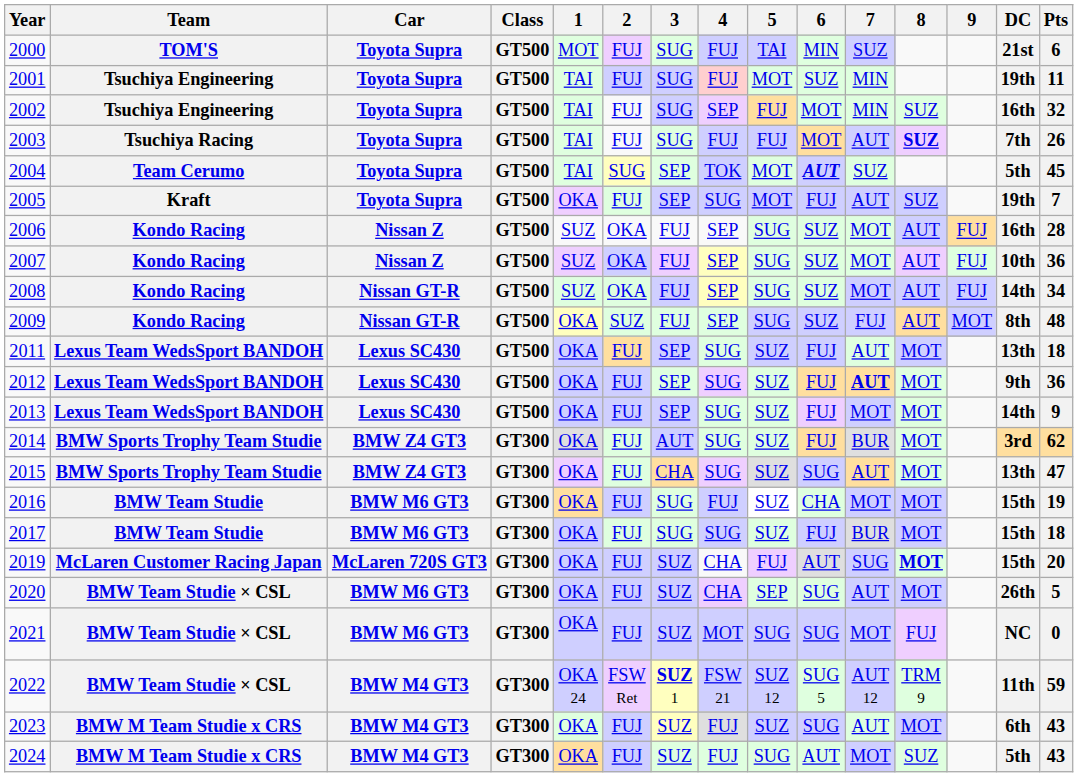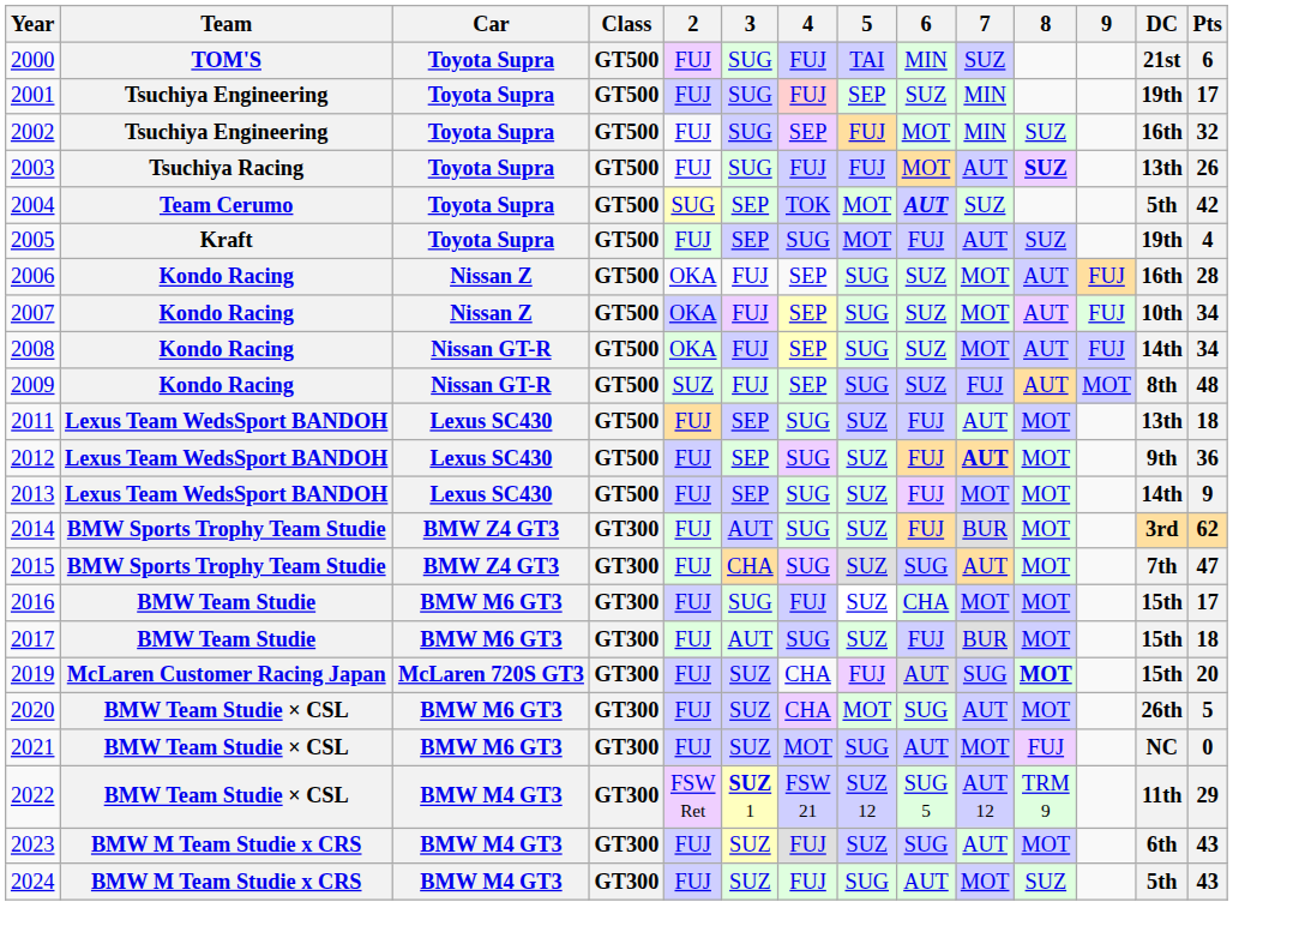 <table class="wikitable" style="text-align:center; font-size:90%">
 <tr>
 <th>Year</th>
 <th>Team</th>
 <th>Car</th>
 <th>Class</th>
-<th>1</th>
 <th>2</th>
 <th>3</th>
 <th>4</th>
 <th>5</th>
 <th>6</th>
 <th>7</th>
 <th>8</th>
 <th>9</th>
 <th>DC</th>
 <th>Pts</th>
 </tr>
 <tr>
 <td><a href='#'>2000</a></td>
 <th><a href='#'>TOM'S</a></th>
 <th><a href='#'>Toyota Supra</a></th>
 <th>GT500</th>
-<td style="background:#DFFFDF;"><a href='#'>MOT</a><br></td>
 <td style="background:#EFCFFF;"><a href='#'>FUJ</a><br></td>
 <td style="background:#DFFFDF;"><a href='#'>SUG</a><br></td>
 <td style="background:#CFCFFF;"><a href='#'>FUJ</a><br></td>
 <td style="background:#CFCFFF;"><a href='#'>TAI</a><br></td>
 <td style="background:#DFFFDF;"><a href='#'>MIN</a><br></td>
 <td style="background:#CFCFFF;"><a href='#'>SUZ</a><br></td>
 <td></td>
 <td></td>
 <th>21st</th>
 <th>6</th>
 </tr>
 <tr>
 <td><a href='#'>2001</a></td>
 <th>Tsuchiya Engineering</th>
 <th><a href='#'>Toyota Supra</a></th>
 <th>GT500</th>
-<td style="background:#DFFFDF;"><a href='#'>TAI</a><br></td>
 <td style="background:#CFCFFF;"><a href='#'>FUJ</a><br></td>
 <td style="background:#CFCFFF;"><a href='#'>SUG</a><br></td>
 <td style="background:#FFCFCF;"><a href='#'>FUJ</a><br></td>
-<td style="background:#DFFFDF;"><a href='#'>MOT</a><br></td>
+<td style="background:#DFFFDF;"><a href='#'>SEP</a><br></td>
 <td style="background:#DFFFDF;"><a href='#'>SUZ</a><br></td>
 <td style="background:#DFFFDF;"><a href='#'>MIN</a><br></td>
 <td></td>
 <td></td>
 <th>19th</th>
-<th>11</th>
+<th>17</th>
 </tr>
 <tr>
 <td><a href='#'>2002</a></td>
 <th>Tsuchiya Engineering</th>
 <th><a href='#'>Toyota Supra</a></th>
 <th>GT500</th>
-<td style="background:#DFFFDF;"><a href='#'>TAI</a><br></td>
 <td><a href='#'>FUJ</a></td>
 <td style="background:#CFCFFF;"><a href='#'>SUG</a><br></td>
 <td style="background:#EFCFFF;"><a href='#'>SEP</a><br></td>
 <td style="background:#FFDF9F;"><a href='#'>FUJ</a><br></td>
 <td style="background:#DFFFDF;"><a href='#'>MOT</a><br></td>
 <td style="background:#DFFFDF;"><a href='#'>MIN</a><br></td>
 <td style="background:#DFFFDF;"><a href='#'>SUZ</a><br></td>
 <td></td>
 <th>16th</th>
 <th>32</th>
 </tr>
 <tr>
 <td><a href='#'>2003</a></td>
 <th>Tsuchiya Racing</th>
 <th><a href='#'>Toyota Supra</a></th>
 <th>GT500</th>
-<td style="background:#DFFFDF;"><a href='#'>TAI</a><br></td>
 <td><a href='#'>FUJ</a></td>
 <td style="background:#DFFFDF;"><a href='#'>SUG</a><br></td>
 <td style="background:#CFCFFF;"><a href='#'>FUJ</a><br></td>
 <td style="background:#CFCFFF;"><a href='#'>FUJ</a><br></td>
 <td style="background:#FFDF9F;"><a href='#'>MOT</a><br></td>
 <td style="background:#CFCFFF;"><a href='#'>AUT</a><br></td>
 <td style="background:#EFCFFF;"><strong><a href='#'>SUZ</a></strong><br></td>
 <td></td>
-<th>7th</th>
+<th>13th</th>
 <th>26</th>
 </tr>
 <tr>
 <td><a href='#'>2004</a></td>
 <th><a href='#'>Team Cerumo</a></th>
 <th><a href='#'>Toyota Supra</a></th>
 <th>GT500</th>
-<td style="background:#DFFFDF;"><a href='#'>TAI</a><br></td>
 <td style="background:#FFFFBF;"><a href='#'>SUG</a><br></td>
 <td style="background:#DFFFDF;"><a href='#'>SEP</a><br></td>
 <td style="background:#CFCFFF;"><a href='#'>TOK</a><br></td>
 <td style="background:#DFFFDF;"><a href='#'>MOT</a><br></td>
 <td style="background:#CFCFFF;"><strong><em><a href='#'>AUT</a></em></strong><br></td>
 <td style="background:#DFFFDF;"><a href='#'>SUZ</a><br></td>
 <td></td>
 <td></td>
 <th>5th</th>
-<th>45</th>
+<th>42</th>
 </tr>
 <tr>
 <td><a href='#'>2005</a></td>
 <th>Kraft</th>
 <th><a href='#'>Toyota Supra</a></th>
 <th>GT500</th>
-<td style="background:#EFCFFF;"><a href='#'>OKA</a><br></td>
 <td style="background:#DFFFDF;"><a href='#'>FUJ</a><br></td>
 <td style="background:#CFCFFF;"><a href='#'>SEP</a><br></td>
 <td style="background:#CFCFFF;"><a href='#'>SUG</a><br></td>
 <td style="background:#CFCFFF;"><a href='#'>MOT</a><br></td>
 <td style="background:#CFCFFF;"><a href='#'>FUJ</a><br></td>
 <td style="background:#CFCFFF;"><a href='#'>AUT</a><br></td>
 <td style="background:#CFCFFF;"><a href='#'>SUZ</a><br></td>
 <td></td>
 <th>19th</th>
-<th>7</th>
+<th>4</th>
 </tr>
 <tr>
 <td><a href='#'>2006</a></td>
 <th><a href='#'>Kondo Racing</a></th>
 <th><a href='#'>Nissan Z</a></th>
 <th>GT500</th>
-<td><a href='#'>SUZ</a></td>
 <td><a href='#'>OKA</a></td>
 <td><a href='#'>FUJ</a></td>
 <td><a href='#'>SEP</a></td>
 <td style="background:#DFFFDF;"><a href='#'>SUG</a><br></td>
 <td style="background:#DFFFDF;"><a href='#'>SUZ</a><br></td>
 <td style="background:#DFFFDF;"><a href='#'>MOT</a><br></td>
 <td style="background:#CFCFFF;"><a href='#'>AUT</a><br></td>
 <td style="background:#FFDF9F;"><a href='#'>FUJ</a><br></td>
 <th>16th</th>
 <th>28</th>
 </tr>
 <tr>
 <td><a href='#'>2007</a></td>
 <th><a href='#'>Kondo Racing</a></th>
 <th><a href='#'>Nissan Z</a></th>
 <th>GT500</th>
-<td style="background:#EFCFFF;"><a href='#'>SUZ</a><br></td>
 <td style="background:#CFCFFF;"><a href='#'>OKA</a><br></td>
 <td style="background:#EFCFFF;"><a href='#'>FUJ</a><br></td>
 <td style="background:#FFFFBF;"><a href='#'>SEP</a><br></td>
 <td style="background:#DFFFDF;"><a href='#'>SUG</a><br></td>
 <td style="background:#DFFFDF;"><a href='#'>SUZ</a><br></td>
 <td style="background:#DFFFDF;"><a href='#'>MOT</a><br></td>
 <td style="background:#EFCFFF;"><a href='#'>AUT</a><br></td>
 <td style="background:#DFFFDF;"><a href='#'>FUJ</a><br></td>
 <th>10th</th>
-<th>36</th>
+<th>34</th>
 </tr>
 <tr>
 <td><a href='#'>2008</a></td>
 <th><a href='#'>Kondo Racing</a></th>
 <th><a href='#'>Nissan GT-R</a></th>
 <th>GT500</th>
-<td style="background:#DFFFDF;"><a href='#'>SUZ</a><br></td>
 <td style="background:#DFFFDF;"><a href='#'>OKA</a><br></td>
 <td style="background:#CFCFFF;"><a href='#'>FUJ</a><br></td>
 <td style="background:#FFFFBF;"><a href='#'>SEP</a><br></td>
 <td style="background:#DFFFDF;"><a href='#'>SUG</a><br></td>
 <td style="background:#DFFFDF;"><a href='#'>SUZ</a><br></td>
 <td style="background:#CFCFFF;"><a href='#'>MOT</a><br></td>
 <td style="background:#CFCFFF;"><a href='#'>AUT</a><br></td>
 <td style="background:#CFCFFF;"><a href='#'>FUJ</a><br></td>
 <th>14th</th>
 <th>34</th>
 </tr>
 <tr>
 <td><a href='#'>2009</a></td>
 <th><a href='#'>Kondo Racing</a></th>
 <th><a href='#'>Nissan GT-R</a></th>
 <th>GT500</th>
-<td style="background:#FFFFBF;"><a href='#'>OKA</a><br></td>
 <td style="background:#DFFFDF;"><a href='#'>SUZ</a><br></td>
 <td style="background:#DFFFDF;"><a href='#'>FUJ</a><br></td>
 <td style="background:#DFFFDF;"><a href='#'>SEP</a><br></td>
 <td style="background:#CFCFFF;"><a href='#'>SUG</a><br></td>
 <td style="background:#CFCFFF;"><a href='#'>SUZ</a><br></td>
 <td style="background:#CFCFFF;"><a href='#'>FUJ</a><br></td>
 <td style="background:#FFDF9F;"><a href='#'>AUT</a><br></td>
 <td style="background:#CFCFFF;"><a href='#'>MOT</a><br></td>
 <th>8th</th>
 <th>48</th>
 </tr>
 <tr>
 <td><a href='#'>2011</a></td>
 <th><a href='#'>Lexus Team WedsSport BANDOH</a></th>
 <th><a href='#'>Lexus SC430</a></th>
 <th>GT500</th>
-<td style="background:#CFCFFF;"><a href='#'>OKA</a><br></td>
 <td style="background:#FFDF9F;"><a href='#'>FUJ</a><br></td>
 <td style="background:#CFCFFF;"><a href='#'>SEP</a><br></td>
 <td style="background:#DFFFDF;"><a href='#'>SUG</a><br></td>
 <td style="background:#CFCFFF;"><a href='#'>SUZ</a><br></td>
 <td style="background:#CFCFFF;"><a href='#'>FUJ</a><br></td>
 <td style="background:#DFFFDF;"><a href='#'>AUT</a><br></td>
 <td style="background:#CFCFFF;"><a href='#'>MOT</a><br></td>
 <td></td>
 <th>13th</th>
 <th>18</th>
 </tr>
 <tr>
 <td><a href='#'>2012</a></td>
 <th><a href='#'>Lexus Team WedsSport BANDOH</a></th>
 <th><a href='#'>Lexus SC430</a></th>
 <th>GT500</th>
-<td style="background:#CFCFFF;"><a href='#'>OKA</a><br></td>
 <td style="background:#CFCFFF;"><a href='#'>FUJ</a><br></td>
 <td style="background:#DFFFDF;"><a href='#'>SEP</a><br></td>
 <td style="background:#EFCFFF;"><a href='#'>SUG</a><br></td>
 <td style="background:#DFFFDF;"><a href='#'>SUZ</a><br></td>
 <td style="background:#FFDF9F;"><a href='#'>FUJ</a><br></td>
 <td style="background:#FFDF9F;"><strong><a href='#'>AUT</a></strong><br></td>
 <td style="background:#DFFFDF;"><a href='#'>MOT</a><br></td>
 <td></td>
 <th>9th</th>
 <th>36</th>
 </tr>
 <tr>
 <td><a href='#'>2013</a></td>
 <th><a href='#'>Lexus Team WedsSport BANDOH</a></th>
 <th><a href='#'>Lexus SC430</a></th>
 <th>GT500</th>
-<td style="background:#CFCFFF;"><a href='#'>OKA</a><br></td>
 <td style="background:#CFCFFF;"><a href='#'>FUJ</a><br></td>
 <td style="background:#CFCFFF;"><a href='#'>SEP</a><br></td>
 <td style="background:#DFFFDF;"><a href='#'>SUG</a><br></td>
 <td style="background:#DFFFDF;"><a href='#'>SUZ</a><br></td>
 <td style="background:#EFCFFF;"><a href='#'>FUJ</a><br></td>
 <td style="background:#CFCFFF;"><a href='#'>MOT</a><br></td>
 <td style="background:#DFFFDF;"><a href='#'>MOT</a><br></td>
 <td></td>
 <th>14th</th>
 <th>9</th>
 </tr>
 <tr>
 <td><a href='#'>2014</a></td>
 <th><a href='#'>BMW Sports Trophy Team Studie</a></th>
 <th><a href='#'>BMW Z4 GT3</a></th>
 <th>GT300</th>
-<td style="background:#DFDFDF;"><a href='#'>OKA</a><br></td>
 <td style="background:#DFFFDF;"><a href='#'>FUJ</a><br></td>
 <td style="background:#CFCFFF;"><a href='#'>AUT</a><br></td>
 <td style="background:#DFFFDF;"><a href='#'>SUG</a><br></td>
 <td style="background:#DFFFDF;"><a href='#'>SUZ</a><br></td>
 <td style="background:#FFDF9F;"><a href='#'>FUJ</a><br></td>
 <td style="background:#DFDFDF;"><a href='#'>BUR</a><br></td>
 <td style="background:#DFFFDF;"><a href='#'>MOT</a><br></td>
 <td></td>
 <td style="background:#FFDF9F;"><strong>3rd</strong></td>
 <td style="background:#FFDF9F;"><strong>62</strong></td>
 </tr>
 <tr>
 <td><a href='#'>2015</a></td>
 <th><a href='#'>BMW Sports Trophy Team Studie</a></th>
 <th><a href='#'>BMW Z4 GT3</a></th>
 <th>GT300</th>
-<td style="background:#EFCFFF;"><a href='#'>OKA</a><br></td>
 <td style="background:#DFFFDF;"><a href='#'>FUJ</a><br></td>
 <td style="background:#FFDF9F;"><a href='#'>CHA</a><br></td>
 <td style="background:#EFCFFF;"><a href='#'>SUG</a><br></td>
 <td style="background:#DFDFDF;"><a href='#'>SUZ</a><br></td>
 <td style="background:#CFCFFF;"><a href='#'>SUG</a><br></td>
 <td style="background:#FFDF9F;"><a href='#'>AUT</a><br></td>
 <td style="background:#DFFFDF;"><a href='#'>MOT</a><br></td>
 <td></td>
-<th>13th</th>
+<th>7th</th>
 <th>47</th>
 </tr>
 <tr>
 <td><a href='#'>2016</a></td>
 <th><a href='#'>BMW Team Studie</a></th>
 <th><a href='#'>BMW M6 GT3</a></th>
 <th>GT300</th>
-<td style="background:#FFDF9F;"><a href='#'>OKA</a><br></td>
 <td style="background:#CFCFFF;"><a href='#'>FUJ</a><br></td>
 <td style="background:#DFFFDF;"><a href='#'>SUG</a><br></td>
 <td style="background:#CFCFFF;"><a href='#'>FUJ</a><br></td>
 <td style="background:#FFFFFF;"><a href='#'>SUZ</a><br></td>
 <td style="background:#DFFFDF;"><a href='#'>CHA</a><br></td>
 <td style="background:#CFCFFF;"><a href='#'>MOT</a><br></td>
 <td style="background:#CFCFFF;"><a href='#'>MOT</a><br></td>
 <td></td>
 <th>15th</th>
-<th>19</th>
+<th>17</th>
 </tr>
 <tr>
 <td><a href='#'>2017</a></td>
 <th><a href='#'>BMW Team Studie</a></th>
 <th><a href='#'>BMW M6 GT3</a></th>
 <th>GT300</th>
-<td style="background:#CFCFFF;"><a href='#'>OKA</a><br></td>
 <td style="background:#DFFFDF;"><a href='#'>FUJ</a><br></td>
-<td style="background:#DFFFDF;"><a href='#'>SUG</a><br></td>
+<td style="background:#DFFFDF;"><a href='#'>AUT</a><br></td>
 <td style="background:#CFCFFF;"><a href='#'>SUG</a><br></td>
 <td style="background:#DFFFDF;"><a href='#'>SUZ</a><br></td>
 <td style="background:#CFCFFF;"><a href='#'>FUJ</a><br></td>
 <td style="background:#DFDFDF;"><a href='#'>BUR</a><br></td>
 <td style="background:#CFCFFF;"><a href='#'>MOT</a><br></td>
 <td></td>
 <th>15th</th>
 <th>18</th>
 </tr>
 <tr>
 <td><a href='#'>2019</a></td>
 <th><a href='#'>McLaren Customer Racing Japan</a></th>
 <th><a href='#'>McLaren 720S GT3</a></th>
 <th>GT300</th>
-<td style="background:#CFCFFF;"><a href='#'>OKA</a><br></td>
 <td style="background:#CFCFFF;"><a href='#'>FUJ</a><br></td>
 <td style="background:#CFCFFF;"><a href='#'>SUZ</a><br></td>
 <td style="background:#;"><a href='#'>CHA</a></td>
 <td style="background:#EFCFFF;"><a href='#'>FUJ</a><br></td>
 <td style="background:#DFDFDF;"><a href='#'>AUT</a><br></td>
 <td style="background:#CFCFFF;"><a href='#'>SUG</a><br></td>
 <td style="background:#DFFFDF;"><strong><a href='#'>MOT</a></strong><br></td>
 <td></td>
 <th>15th</th>
 <th>20</th>
 </tr>
 <tr>
 <td><a href='#'>2020</a></td>
 <th><a href='#'>BMW Team Studie</a> × CSL</th>
 <th><a href='#'>BMW M6 GT3</a></th>
 <th>GT300</th>
-<td style="background:#CFCFFF;"><a href='#'>OKA</a><br></td>
 <td style="background:#CFCFFF;"><a href='#'>FUJ</a><br></td>
 <td style="background:#CFCFFF;"><a href='#'>SUZ</a><br></td>
 <td style="background:#EFCFFF;"><a href='#'>CHA</a><br></td>
-<td style="background:#DFFFDF;"><a href='#'>SEP</a><br></td>
+<td style="background:#DFFFDF;"><a href='#'>MOT</a><br></td>
 <td style="background:#DFFFDF;"><a href='#'>SUG</a><br></td>
 <td style="background:#CFCFFF;"><a href='#'>AUT</a><br></td>
 <td style="background:#CFCFFF;"><a href='#'>MOT</a><br></td>
 <td></td>
 <th>26th</th>
 <th>5</th>
 </tr>
 <tr>
 <td><a href='#'>2021</a></td>
 <th><a href='#'>BMW Team Studie</a> × CSL</th>
 <th><a href='#'>BMW M6 GT3</a></th>
 <th>GT300</th>
-<td style="background:#CFCFFF;"><a href='#'>OKA</a><br><br></td>
 <td style="background:#CFCFFF;"><a href='#'>FUJ</a><br></td>
 <td style="background:#CFCFFF;"><a href='#'>SUZ</a><br></td>
 <td style="background:#CFCFFF;"><a href='#'>MOT</a><br></td>
 <td style="background:#CFCFFF;"><a href='#'>SUG</a><br></td>
-<td style="background:#CFCFFF;"><a href='#'>SUG</a><br></td>
+<td style="background:#CFCFFF;"><a href='#'>AUT</a><br></td>
 <td style="background:#CFCFFF;"><a href='#'>MOT</a><br></td>
 <td style="background:#EFCFFF;"><a href='#'>FUJ</a><br></td>
 <td></td>
 <th>NC</th>
 <th>0</th>
 </tr>
 <tr>
 <td><a href='#'>2022</a></td>
 <th><a href='#'>BMW Team Studie</a> × CSL</th>
 <th><a href='#'>BMW M4 GT3</a></th>
 <th>GT300</th>
-<td bgcolor="#CFCFFF"><a href='#'>OKA</a><br><small>24</small></td>
 <td bgcolor="#EFCFFF"><a href='#'>FSW</a><br><small>Ret</small></td>
 <td bgcolor="#FFFFBF"><strong><a href='#'>SUZ</a></strong><br><small>1</small></td>
 <td bgcolor="#CFCFFF"><a href='#'>FSW</a><br><small>21</small></td>
 <td bgcolor="#CFCFFF"><a href='#'>SUZ</a><br><small>12</small></td>
 <td bgcolor="#DFFFDF"><a href='#'>SUG</a><br><small>5</small></td>
 <td bgcolor="#CFCFFF"><a href='#'>AUT</a><br><small>12</small></td>
 <td bgcolor="#DFFFDF"><a href='#'>TRM</a><br><small>9</small></td>
 <td></td>
 <th>11th</th>
-<th>59</th>
+<th>29</th>
 </tr>
 <tr>
 <td><a href='#'>2023</a></td>
 <th><a href='#'>BMW M Team Studie x CRS</a></th>
 <th><a href='#'>BMW M4 GT3</a></th>
 <th>GT300</th>
-<td style="background:#DFFFDF;"><a href='#'>OKA</a><br></td>
 <td style="background:#CFCFFF;"><a href='#'>FUJ</a><br></td>
 <td style="background:#ffffbf;"><a href='#'>SUZ</a><br></td>
 <td style="background:#DFDFDF"><a href='#'>FUJ</a><br></td>
 <td style="background:#CFCFFF;"><a href='#'>SUZ</a><br></td>
 <td style="background:#CFCFFF;"><a href='#'>SUG</a><br></td>
 <td style="background:#DFFFDF;"><a href='#'>AUT</a><br></td>
 <td style="background:#CFCFFF;"><a href='#'>MOT</a><br></td>
 <td></td>
 <th>6th</th>
 <th>43</th>
 </tr>
 <tr>
 <td><a href='#'>2024</a></td>
 <th><a href='#'>BMW M Team Studie x CRS</a></th>
 <th><a href='#'>BMW M4 GT3</a></th>
 <th>GT300</th>
-<td style="background:#ffdf9f;"><a href='#'>OKA</a><br></td>
 <td style="background:#cfcfff;"><a href='#'>FUJ</a><br></td>
 <td style="background:#dfffdf;"><a href='#'>SUZ</a><br></td>
 <td style="background:#dfffdf;"><a href='#'>FUJ</a><br></td>
 <td style="background:#dfffdf;"><a href='#'>SUG</a><br></td>
 <td style="background:#dfffdf;"><a href='#'>AUT</a><br></td>
 <td style="background:#cfcfff;"><a href='#'>MOT</a><br></td>
 <td style="background:#dfffdf;"><a href='#'>SUZ</a><br></td>
 <td></td>
 <th>5th</th>
 <th>43</th>
 </tr>
 </table>
